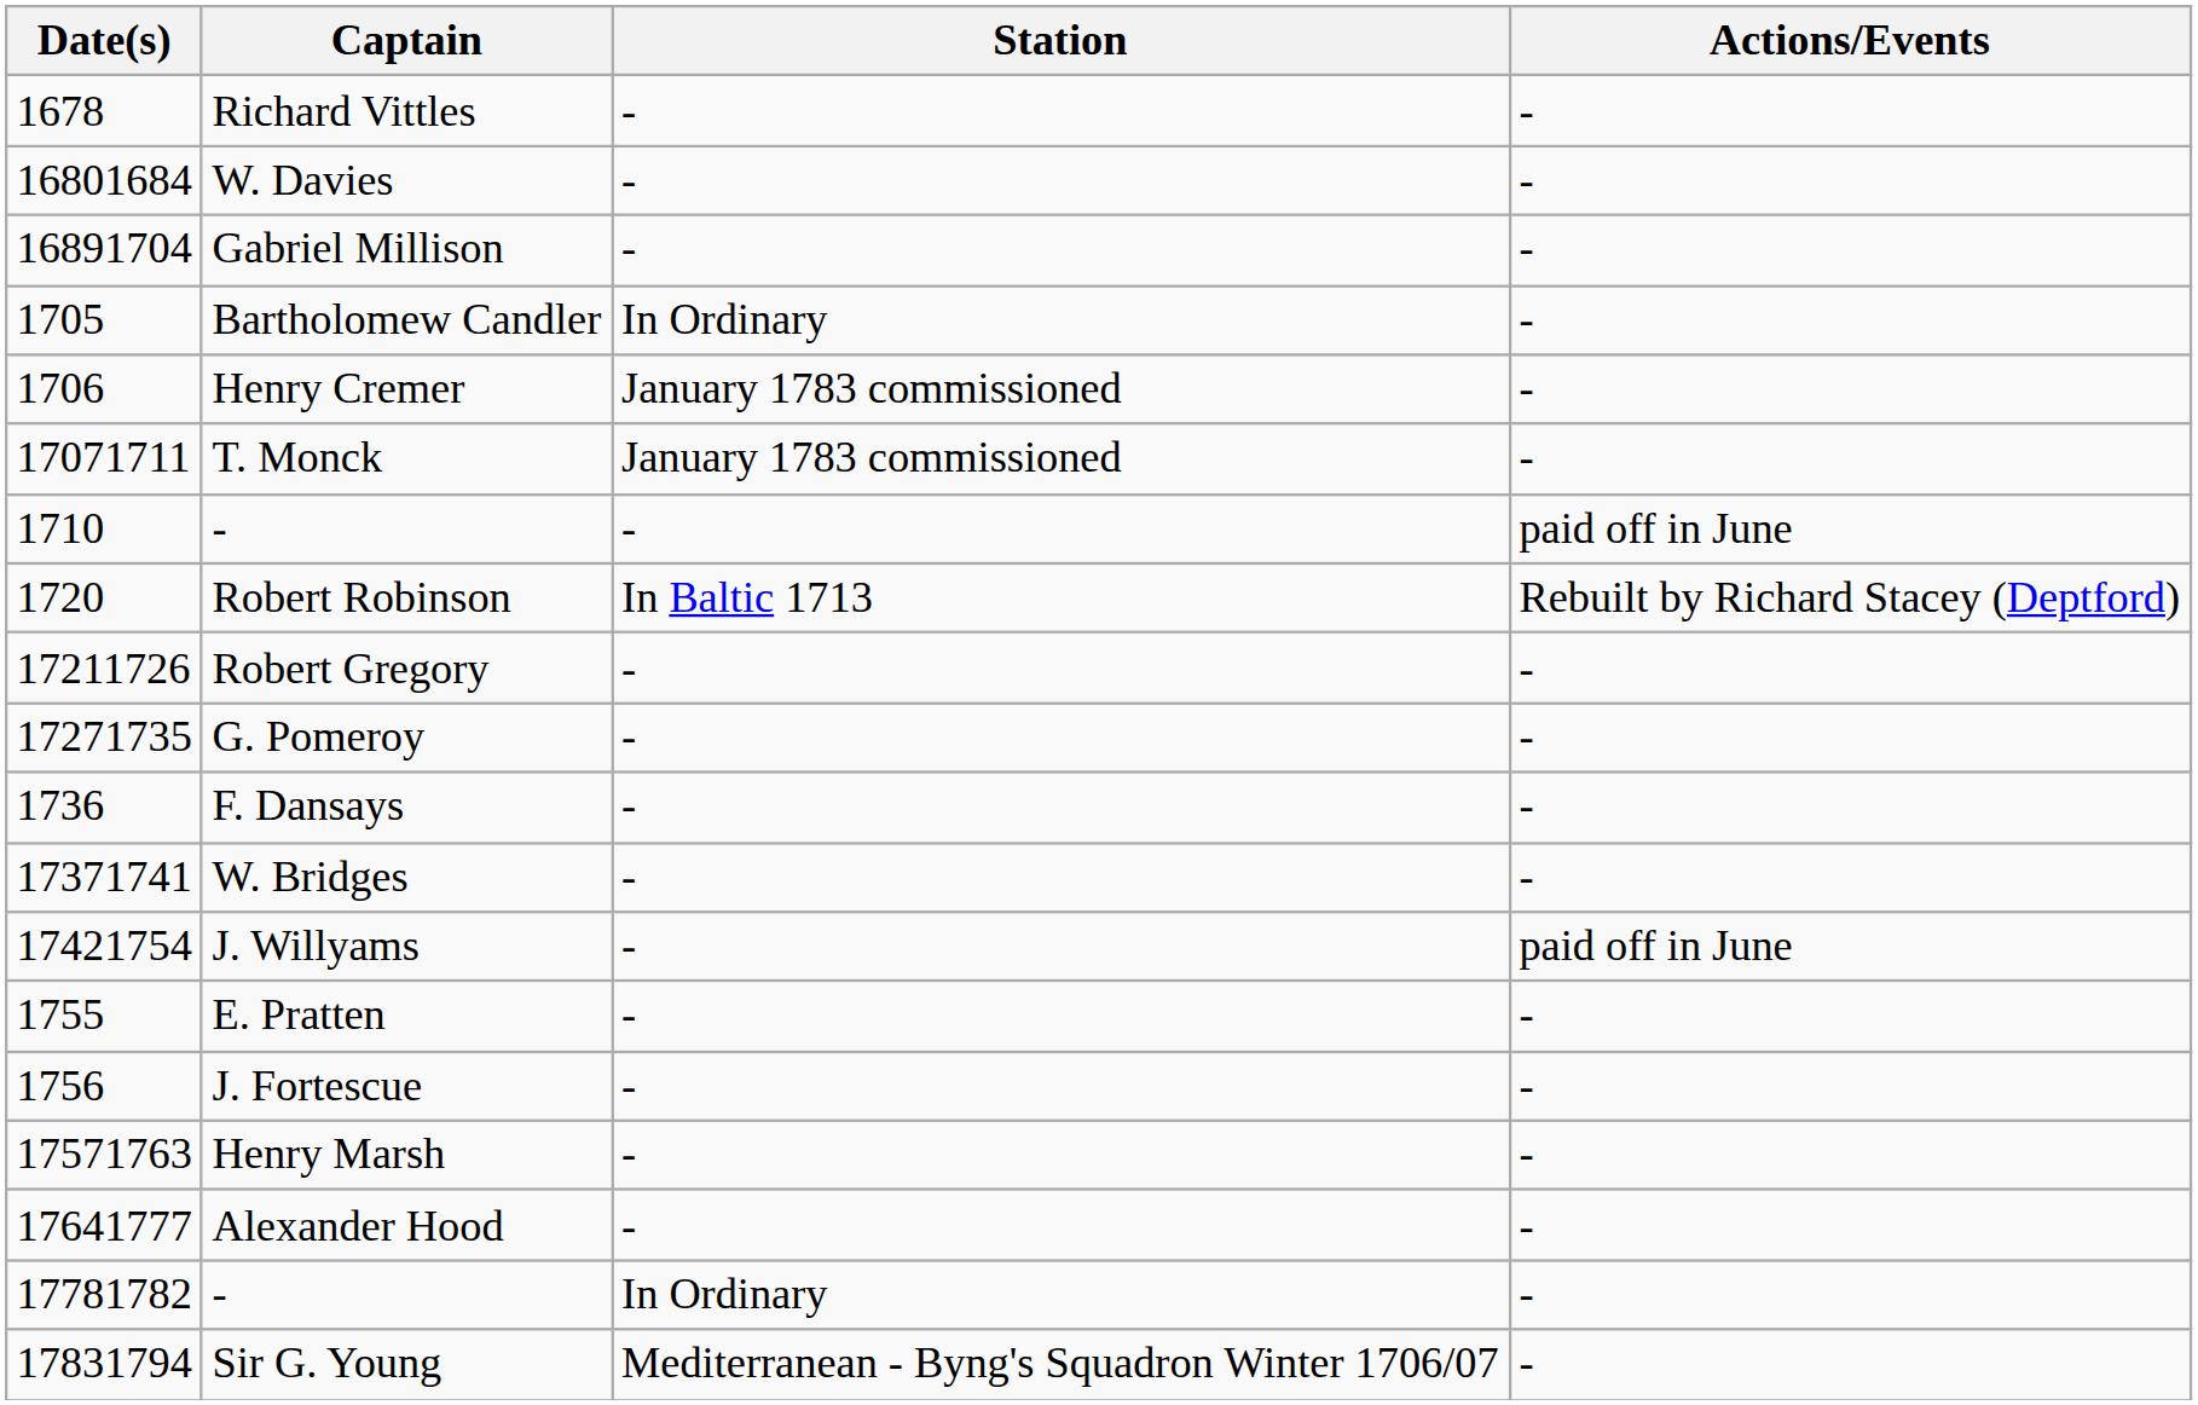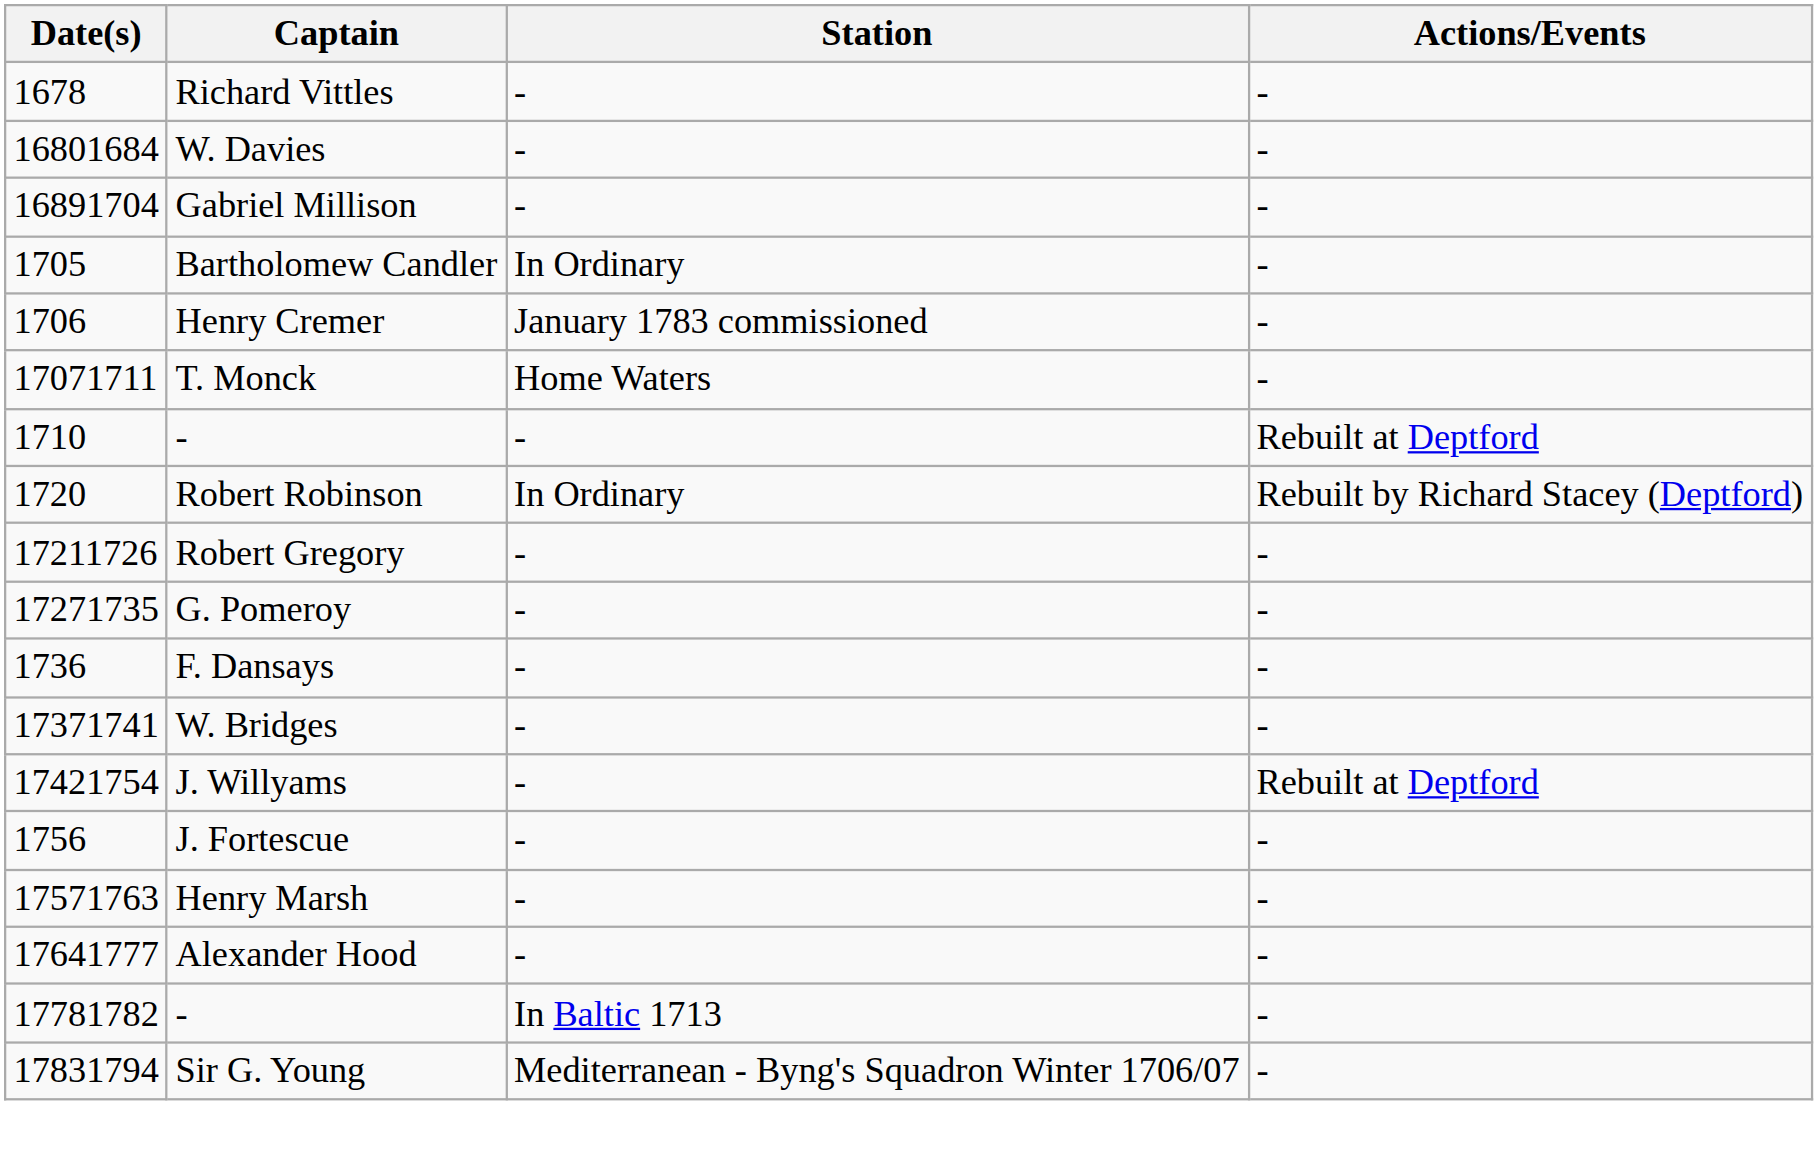 <table class="wikitable">
 <tr>
 <th>Date(s)</th>
 <th>Captain</th>
 <th>Station</th>
 <th>Actions/Events</th>
 </tr>
 <tr>
 <td>1678</td>
 <td>Richard Vittles</td>
 <td>-</td>
 <td>-</td>
 </tr>
 <tr>
 <td>16801684</td>
 <td>W. Davies</td>
 <td>-</td>
 <td>-</td>
 </tr>
 <tr>
 <td>16891704</td>
 <td>Gabriel Millison</td>
 <td>-</td>
 <td>-</td>
 </tr>
 <tr>
 <td>1705</td>
 <td>Bartholomew Candler</td>
 <td>In Ordinary</td>
 <td>-</td>
 </tr>
 <tr>
 <td>1706</td>
 <td>Henry Cremer</td>
 <td>January 1783 commissioned</td>
 <td>-</td>
 </tr>
 <tr>
 <td>17071711</td>
 <td>T. Monck</td>
-<td>January 1783 commissioned</td>
+<td>Home Waters</td>
 <td>-</td>
 </tr>
 <tr>
 <td>1710</td>
 <td>-</td>
 <td>-</td>
-<td>paid off in June</td>
+<td>Rebuilt at <a href='#'>Deptford</a></td>
 </tr>
 <tr>
 <td>1720</td>
 <td>Robert Robinson</td>
-<td>In <a href='#'>Baltic</a> 1713</td>
+<td>In Ordinary</td>
 <td>Rebuilt by Richard Stacey (<a href='#'>Deptford</a>)</td>
 </tr>
 <tr>
 <td>17211726</td>
 <td>Robert Gregory</td>
 <td>-</td>
 <td>-</td>
 </tr>
 <tr>
 <td>17271735</td>
 <td>G. Pomeroy</td>
 <td>-</td>
 <td>-</td>
 </tr>
 <tr>
 <td>1736</td>
 <td>F. Dansays</td>
 <td>-</td>
 <td>-</td>
 </tr>
 <tr>
 <td>17371741</td>
 <td>W. Bridges</td>
 <td>-</td>
 <td>-</td>
 </tr>
 <tr>
 <td>17421754</td>
 <td>J. Willyams</td>
 <td>-</td>
-<td>paid off in June</td>
-</tr>
-<tr>
-<td>1755</td>
-<td>E. Pratten</td>
-<td>-</td>
-<td>-</td>
+<td>Rebuilt at <a href='#'>Deptford</a></td>
 </tr>
 <tr>
 <td>1756</td>
 <td>J. Fortescue</td>
 <td>-</td>
 <td>-</td>
 </tr>
 <tr>
 <td>17571763</td>
 <td>Henry Marsh</td>
 <td>-</td>
 <td>-</td>
 </tr>
 <tr>
 <td>17641777</td>
 <td>Alexander Hood</td>
 <td>-</td>
 <td>-</td>
 </tr>
 <tr>
 <td>17781782</td>
 <td>-</td>
-<td>In Ordinary</td>
+<td>In <a href='#'>Baltic</a> 1713</td>
 <td>-</td>
 </tr>
 <tr>
 <td>17831794</td>
 <td>Sir G. Young</td>
 <td>Mediterranean - Byng's Squadron Winter 1706/07</td>
 <td>-</td>
 </tr>
 </table>
